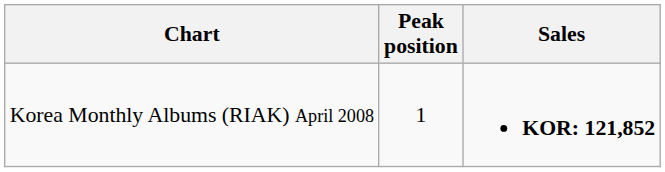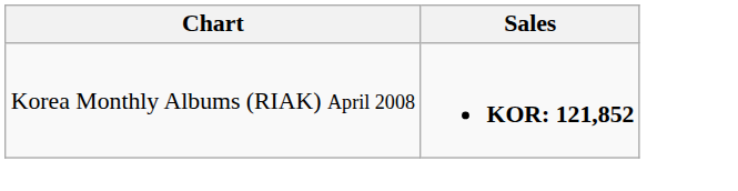 <table class="wikitable">
 <tr>
 <th>Chart</th>
-<th>Peak<br>position</th>
 <th>Sales</th>
 </tr>
 <tr>
 <td>Korea Monthly Albums (RIAK) <small>April 2008</small></td>
-<td style="text-align:center">1</td>
 <td><strong><br><ul><li>KOR: 121,852</li></ul></strong></td>
 </tr>
 </table>
